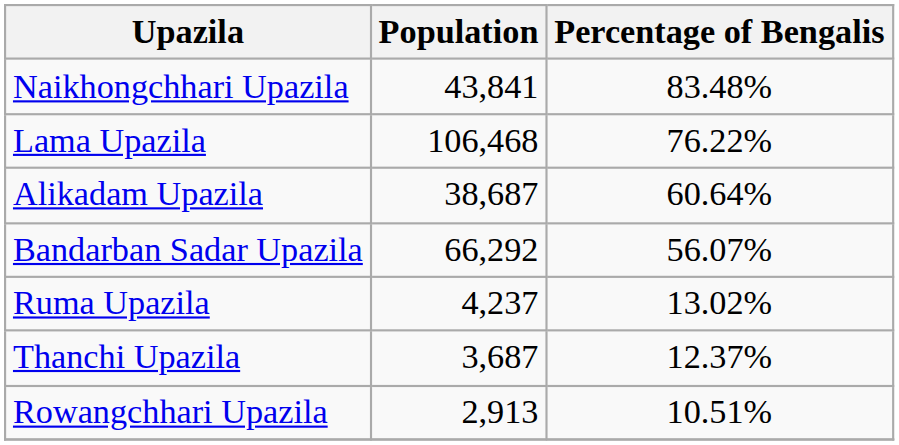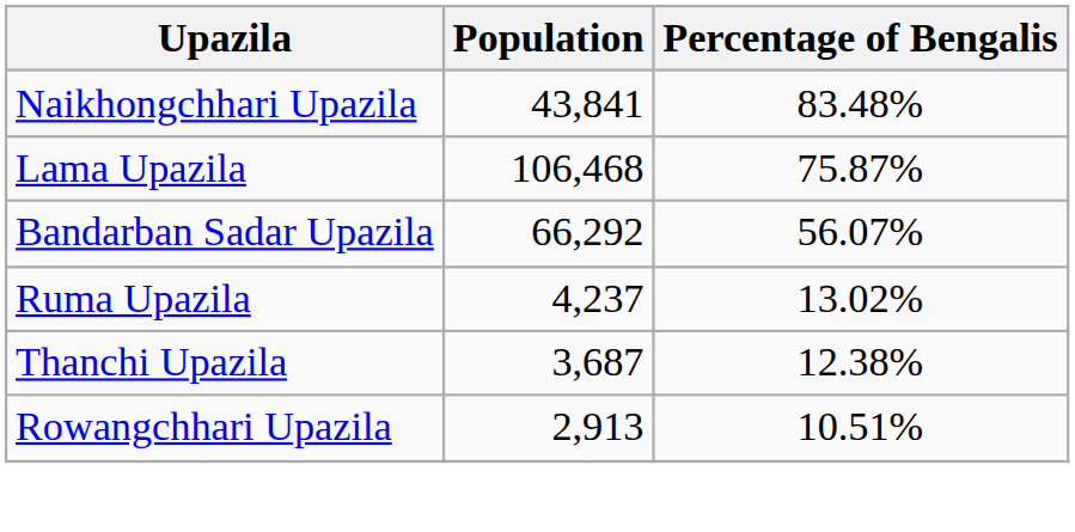 <table class="wikitable sortable">
 <tr>
 <th>Upazila</th>
 <th>Population</th>
 <th>Percentage of Bengalis</th>
 </tr>
 <tr>
 <td><a href='#'>Naikhongchhari Upazila</a></td>
 <td align='right'>43,841</td>
 <td align=center>83.48%</td>
 </tr>
 <tr>
 <td><a href='#'>Lama Upazila</a></td>
 <td align='right'>106,468</td>
-<td align=center>76.22%</td>
-</tr>
-<tr>
-<td><a href='#'>Alikadam Upazila</a></td>
-<td align='right'>38,687</td>
-<td align=center>60.64%</td>
+<td align=center>75.87%</td>
 </tr>
 <tr>
 <td><a href='#'>Bandarban Sadar Upazila</a></td>
 <td align='right'>66,292</td>
 <td align=center>56.07%</td>
 </tr>
 <tr>
 <td><a href='#'>Ruma Upazila</a></td>
 <td align='right'>4,237</td>
 <td align=center>13.02%</td>
 </tr>
 <tr>
 <td><a href='#'>Thanchi Upazila</a></td>
 <td align='right'>3,687</td>
-<td align=center>12.37%</td>
+<td align=center>12.38%</td>
 </tr>
 <tr>
 <td><a href='#'>Rowangchhari Upazila</a></td>
 <td align='right'>2,913</td>
 <td align=center>10.51%</td>
 </tr>
 <tr>
 </tr>
 </table>
